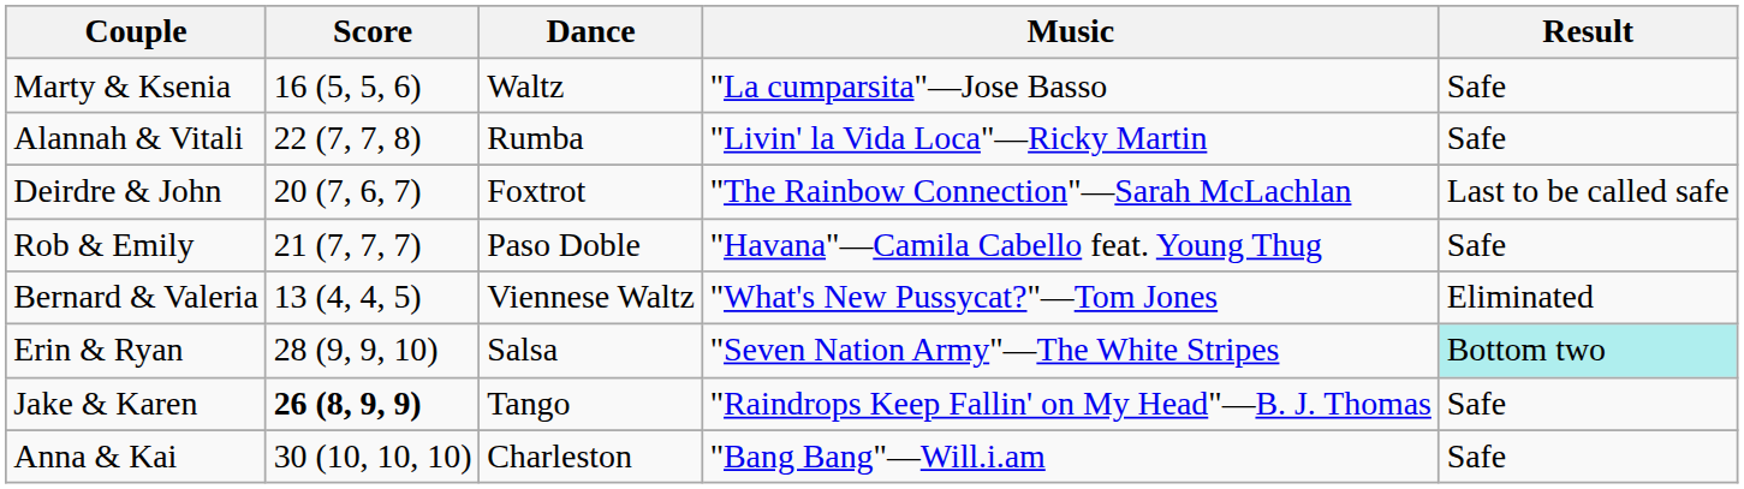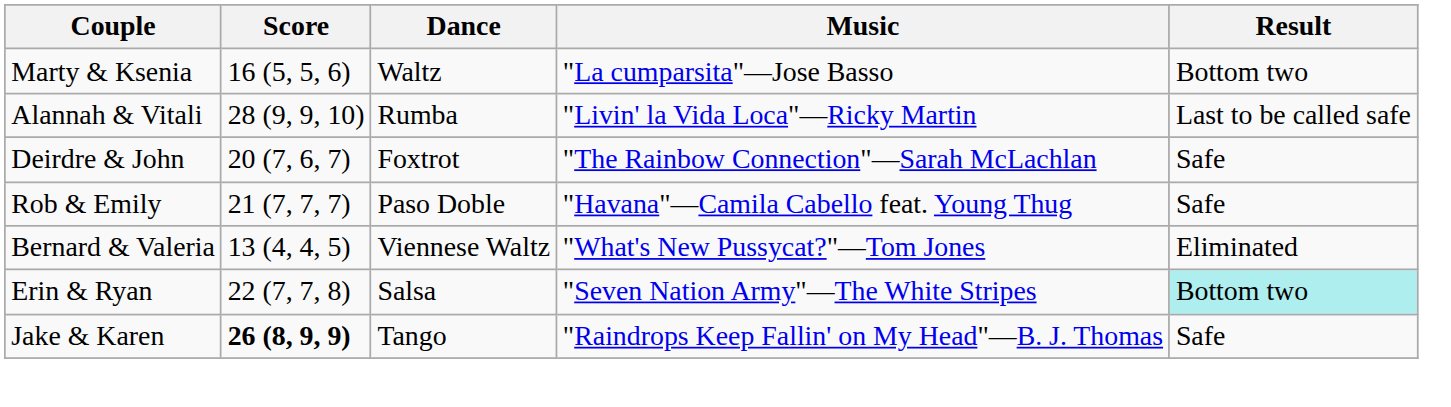 <table class="wikitable">
 <tr>
 <th>Couple</th>
 <th>Score</th>
 <th>Dance</th>
 <th>Music</th>
 <th>Result</th>
 </tr>
 <tr>
 <td>Marty & Ksenia</td>
 <td>16 (5, 5, 6)</td>
 <td>Waltz</td>
 <td>"<a href='#'>La cumparsita</a>"—Jose Basso</td>
-<td>Safe</td>
+<td>Bottom two</td>
 </tr>
 <tr>
 <td>Alannah & Vitali</td>
-<td>22 (7, 7, 8)</td>
+<td>28 (9, 9, 10)</td>
 <td>Rumba</td>
 <td>"<a href='#'>Livin' la Vida Loca</a>"—<a href='#'>Ricky Martin</a></td>
-<td>Safe</td>
+<td>Last to be called safe</td>
 </tr>
 <tr>
 <td>Deirdre & John</td>
 <td>20 (7, 6, 7)</td>
 <td>Foxtrot</td>
 <td>"<a href='#'>The Rainbow Connection</a>"—<a href='#'>Sarah McLachlan</a></td>
-<td>Last to be called safe</td>
+<td>Safe</td>
 </tr>
 <tr>
 <td>Rob & Emily</td>
 <td>21 (7, 7, 7)</td>
 <td>Paso Doble</td>
 <td>"<a href='#'>Havana</a>"—<a href='#'>Camila Cabello</a> feat. <a href='#'>Young Thug</a></td>
 <td>Safe</td>
 </tr>
 <tr>
 <td>Bernard & Valeria</td>
 <td>13 (4, 4, 5)</td>
 <td>Viennese Waltz</td>
 <td>"<a href='#'>What's New Pussycat?</a>"—<a href='#'>Tom Jones</a></td>
 <td>Eliminated</td>
 </tr>
 <tr>
 <td>Erin & Ryan</td>
-<td>28 (9, 9, 10)</td>
+<td>22 (7, 7, 8)</td>
 <td>Salsa</td>
 <td>"<a href='#'>Seven Nation Army</a>"—<a href='#'>The White Stripes</a></td>
 <td style="background: paleturquoise;">Bottom two</td>
 </tr>
 <tr>
 <td>Jake & Karen</td>
 <td><strong>26 (8, 9, 9)</strong></td>
 <td>Tango</td>
 <td>"<a href='#'>Raindrops Keep Fallin' on My Head</a>"—<a href='#'>B. J. Thomas</a></td>
 <td>Safe</td>
 </tr>
-<tr>
-<td>Anna & Kai</td>
-<td>30 (10, 10, 10)</td>
-<td>Charleston</td>
-<td>"<a href='#'>Bang Bang</a>"—<a href='#'>Will.i.am</a></td>
-<td>Safe</td>
-</tr>
 </table>
